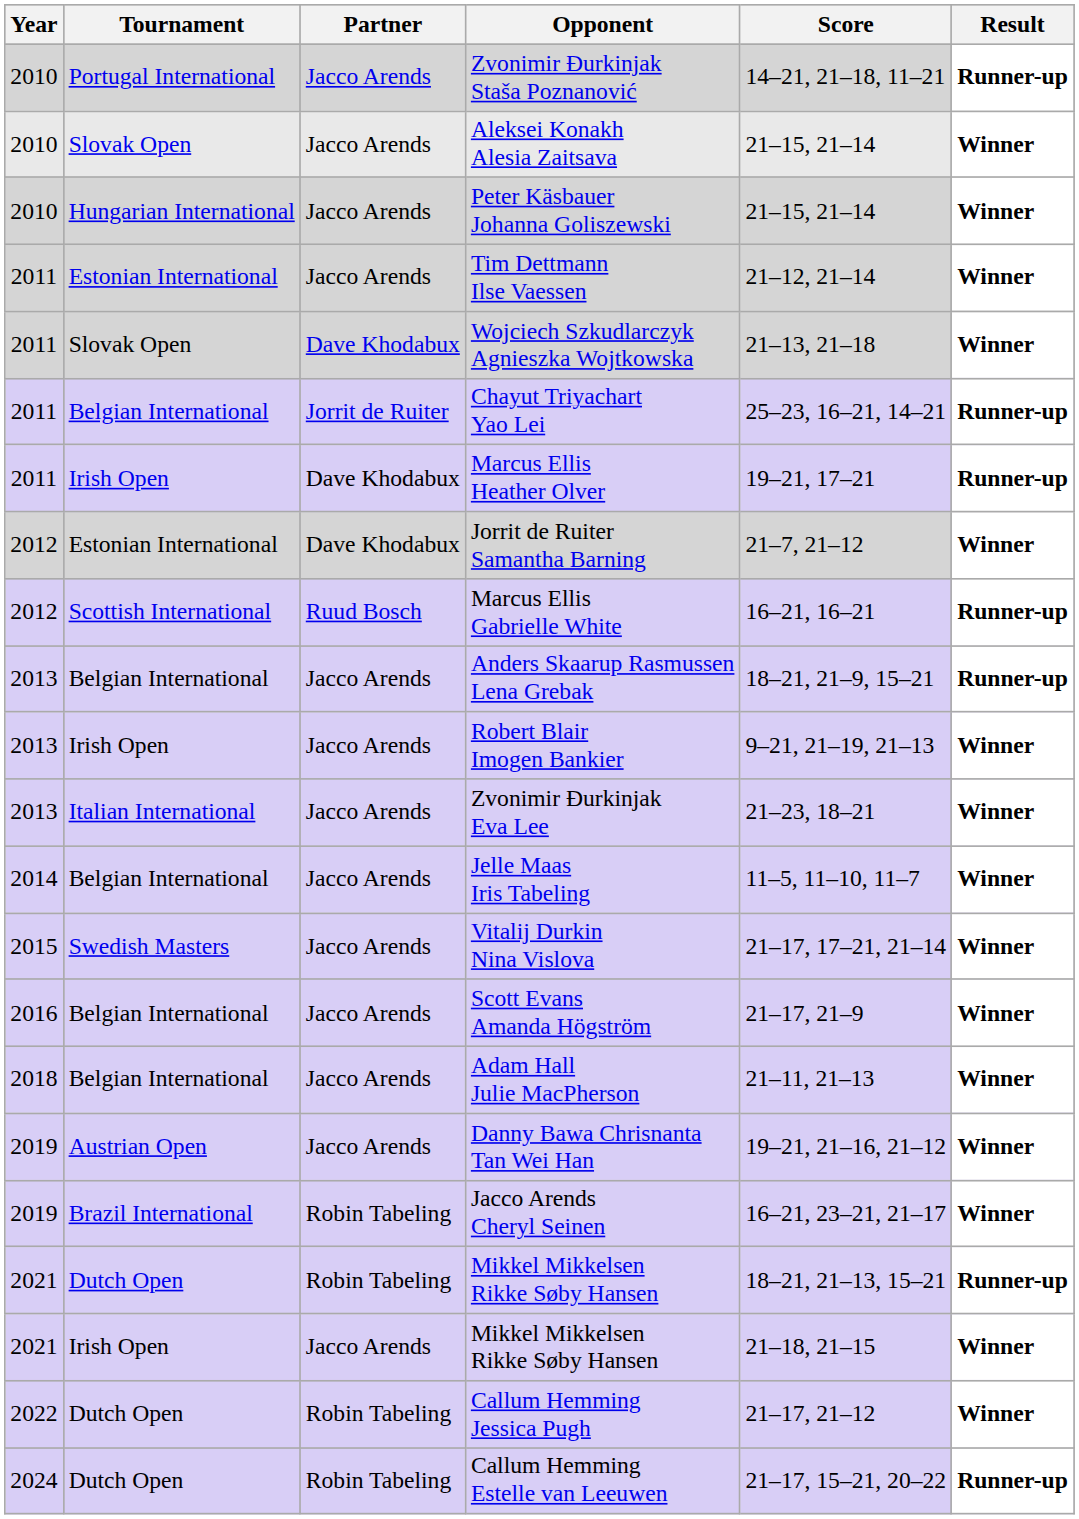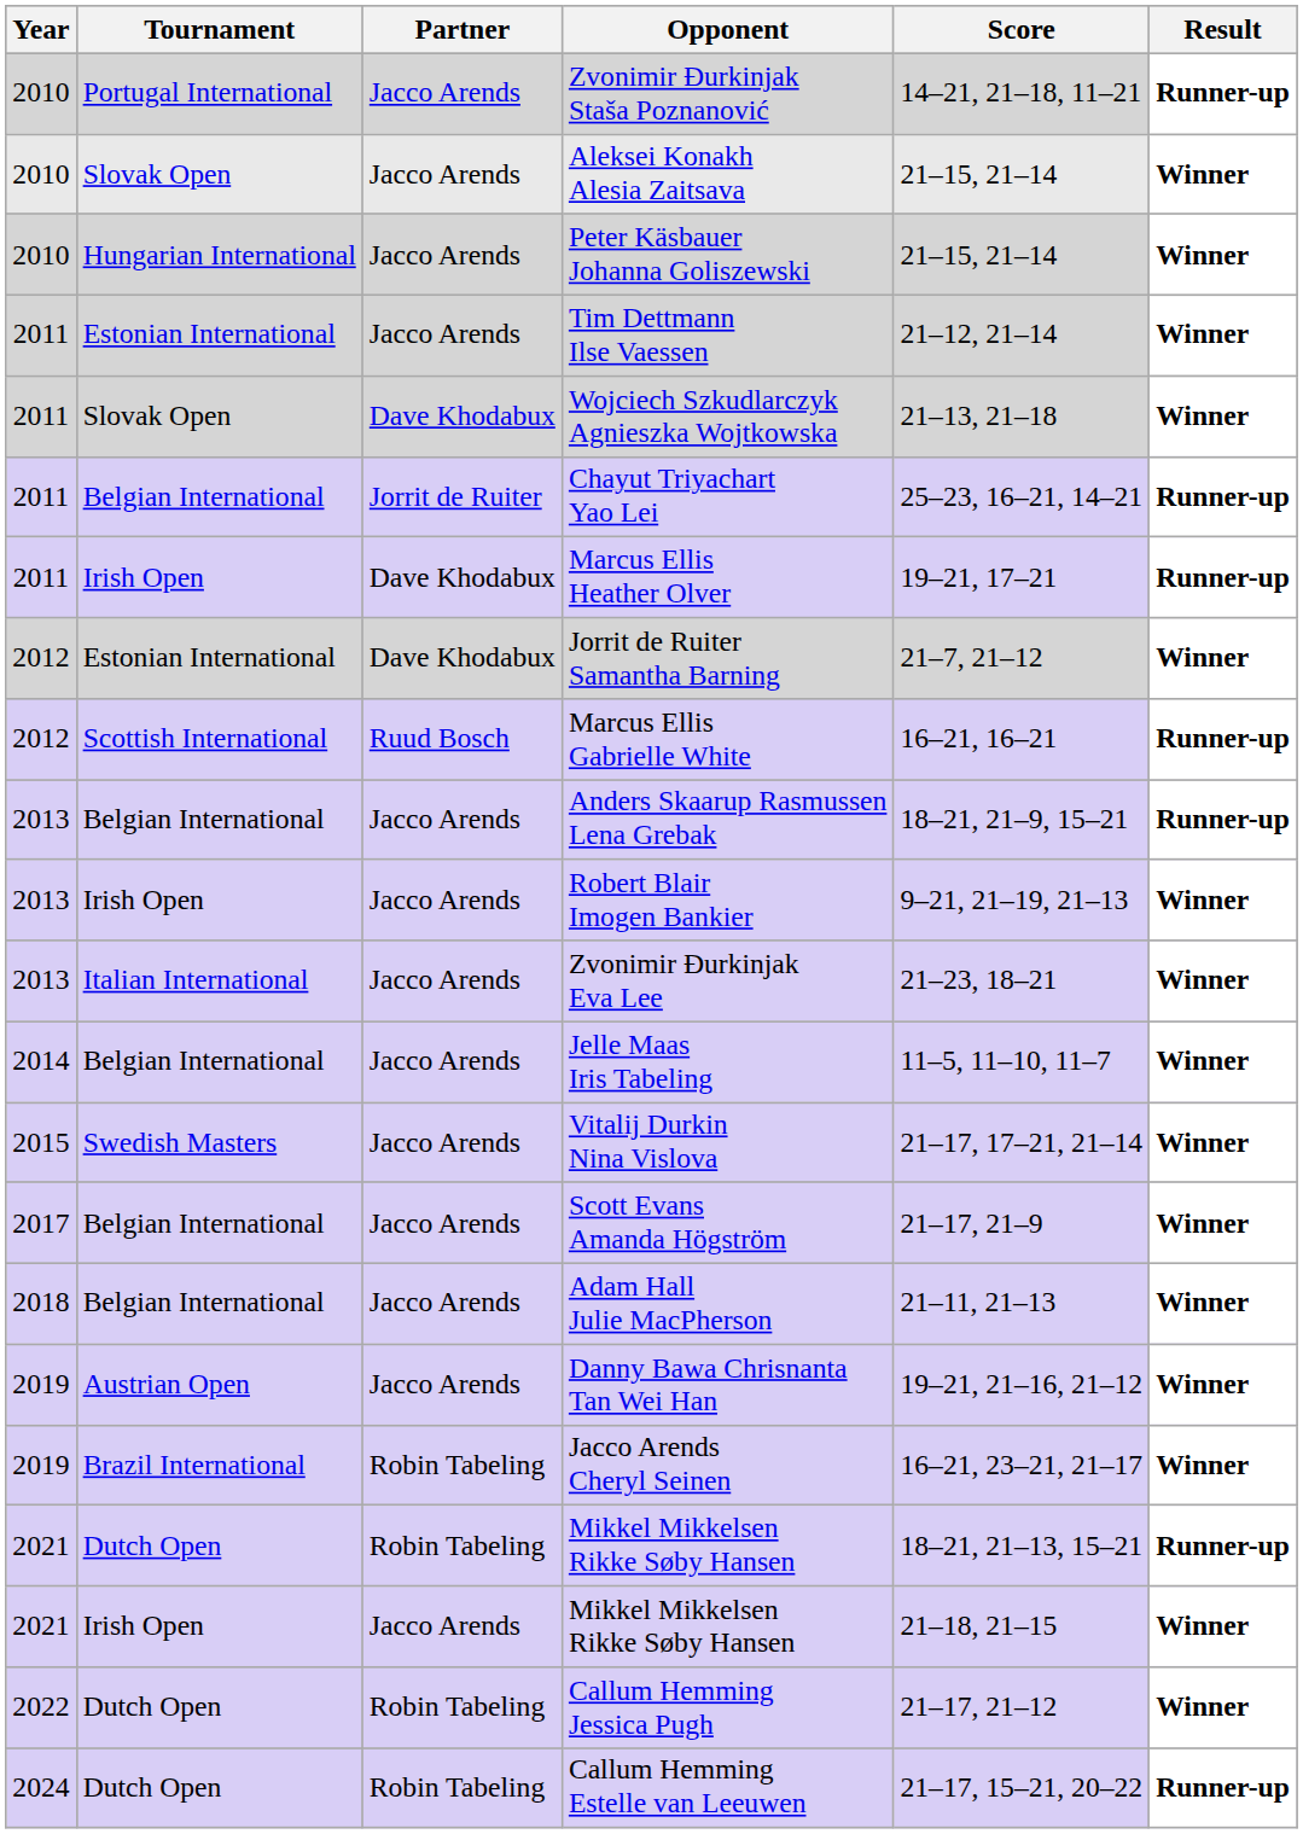 <table class="sortable wikitable" style="font-size: 90%;">
 <tr>
 <th>Year</th>
 <th>Tournament</th>
 <th>Partner</th>
 <th>Opponent</th>
 <th>Score</th>
 <th>Result</th>
 </tr>
 <tr style="background:#D5D5D5">
 <td align="center">2010</td>
 <td align="left"><a href='#'>Portugal International</a></td>
 <td align="left"> <a href='#'>Jacco Arends</a></td>
 <td align="left"> <a href='#'>Zvonimir Đurkinjak</a><br> <a href='#'>Staša Poznanović</a></td>
 <td align="left">14–21, 21–18, 11–21</td>
 <td style="text-align:left; background:white"> <strong>Runner-up</strong></td>
 </tr>
 <tr style="background:#E9E9E9">
 <td align="center">2010</td>
 <td align="left"><a href='#'>Slovak Open</a></td>
 <td align="left"> Jacco Arends</td>
 <td align="left"> <a href='#'>Aleksei Konakh</a><br> <a href='#'>Alesia Zaitsava</a></td>
 <td align="left">21–15, 21–14</td>
 <td style="text-align:left; background:white"> <strong>Winner</strong></td>
 </tr>
 <tr style="background:#D5D5D5">
 <td align="center">2010</td>
 <td align="left"><a href='#'>Hungarian International</a></td>
 <td align="left"> Jacco Arends</td>
 <td align="left"> <a href='#'>Peter Käsbauer</a><br> <a href='#'>Johanna Goliszewski</a></td>
 <td align="left">21–15, 21–14</td>
 <td style="text-align:left; background:white"> <strong>Winner</strong></td>
 </tr>
 <tr style="background:#D5D5D5">
 <td align="center">2011</td>
 <td align="left"><a href='#'>Estonian International</a></td>
 <td align="left"> Jacco Arends</td>
 <td align="left"> <a href='#'>Tim Dettmann</a><br> <a href='#'>Ilse Vaessen</a></td>
 <td align="left">21–12, 21–14</td>
 <td style="text-align:left; background:white"> <strong>Winner</strong></td>
 </tr>
 <tr style="background:#D5D5D5">
 <td align="center">2011</td>
 <td align="left">Slovak Open</td>
 <td align="left"> <a href='#'>Dave Khodabux</a></td>
 <td align="left"> <a href='#'>Wojciech Szkudlarczyk</a><br> <a href='#'>Agnieszka Wojtkowska</a></td>
 <td align="left">21–13, 21–18</td>
 <td style="text-align:left; background:white"> <strong>Winner</strong></td>
 </tr>
 <tr style="background:#D8CEF6">
 <td align="center">2011</td>
 <td align="left"><a href='#'>Belgian International</a></td>
 <td align="left"> <a href='#'>Jorrit de Ruiter</a></td>
 <td align="left"> <a href='#'>Chayut Triyachart</a><br> <a href='#'>Yao Lei</a></td>
 <td align="left">25–23, 16–21, 14–21</td>
 <td style="text-align:left; background:white"> <strong>Runner-up</strong></td>
 </tr>
 <tr style="background:#D8CEF6">
 <td align="center">2011</td>
 <td align="left"><a href='#'>Irish Open</a></td>
 <td align="left"> Dave Khodabux</td>
 <td align="left"> <a href='#'>Marcus Ellis</a><br> <a href='#'>Heather Olver</a></td>
 <td align="left">19–21, 17–21</td>
 <td style="text-align:left; background:white"> <strong>Runner-up</strong></td>
 </tr>
 <tr style="background:#D5D5D5">
 <td align="center">2012</td>
 <td align="left">Estonian International</td>
 <td align="left"> Dave Khodabux</td>
 <td align="left"> Jorrit de Ruiter<br> <a href='#'>Samantha Barning</a></td>
 <td align="left">21–7, 21–12</td>
 <td style="text-align:left; background:white"> <strong>Winner</strong></td>
 </tr>
 <tr style="background:#D8CEF6">
 <td align="center">2012</td>
 <td align="left"><a href='#'>Scottish International</a></td>
 <td align="left"> <a href='#'>Ruud Bosch</a></td>
 <td align="left"> Marcus Ellis<br> <a href='#'>Gabrielle White</a></td>
 <td align="left">16–21, 16–21</td>
 <td style="text-align:left; background:white"> <strong>Runner-up</strong></td>
 </tr>
 <tr style="background:#D8CEF6">
 <td align="center">2013</td>
 <td align="left">Belgian International</td>
 <td align="left"> Jacco Arends</td>
 <td align="left"> <a href='#'>Anders Skaarup Rasmussen</a><br> <a href='#'>Lena Grebak</a></td>
 <td align="left">18–21, 21–9, 15–21</td>
 <td style="text-align:left; background:white"> <strong>Runner-up</strong></td>
 </tr>
 <tr style="background:#D8CEF6">
 <td align="center">2013</td>
 <td align="left">Irish Open</td>
 <td align="left"> Jacco Arends</td>
 <td align="left"> <a href='#'>Robert Blair</a><br> <a href='#'>Imogen Bankier</a></td>
 <td align="left">9–21, 21–19, 21–13</td>
 <td style="text-align:left; background:white"> <strong>Winner</strong></td>
 </tr>
 <tr style="background:#D8CEF6">
 <td align="center">2013</td>
 <td align="left"><a href='#'>Italian International</a></td>
 <td align="left"> Jacco Arends</td>
 <td align="left"> Zvonimir Đurkinjak<br> <a href='#'>Eva Lee</a></td>
 <td align="left">21–23, 18–21</td>
 <td style="text-align:left; background:white"> <strong>Winner</strong></td>
 </tr>
 <tr style="background:#D8CEF6">
 <td align="center">2014</td>
 <td align="left">Belgian International</td>
 <td align="left"> Jacco Arends</td>
 <td align="left"> <a href='#'>Jelle Maas</a><br> <a href='#'>Iris Tabeling</a></td>
 <td align="left">11–5, 11–10, 11–7</td>
 <td style="text-align:left; background:white"> <strong>Winner</strong></td>
 </tr>
 <tr style="background:#D8CEF6">
 <td align="center">2015</td>
 <td align="left"><a href='#'>Swedish Masters</a></td>
 <td align="left"> Jacco Arends</td>
 <td align="left"> <a href='#'>Vitalij Durkin</a><br> <a href='#'>Nina Vislova</a></td>
 <td align="left">21–17, 17–21, 21–14</td>
 <td style="text-align:left; background:white"> <strong>Winner</strong></td>
 </tr>
 <tr style="background:#D8CEF6">
-<td align="center">2016</td>
+<td align="center">2017</td>
 <td align="left">Belgian International</td>
 <td align="left"> Jacco Arends</td>
 <td align="left"> <a href='#'>Scott Evans</a><br> <a href='#'>Amanda Högström</a></td>
 <td align="left">21–17, 21–9</td>
 <td style="text-align:left; background:white"> <strong>Winner</strong></td>
 </tr>
 <tr style="background:#D8CEF6">
 <td align="center">2018</td>
 <td align="left">Belgian International</td>
 <td align="left"> Jacco Arends</td>
 <td align="left"> <a href='#'>Adam Hall</a><br> <a href='#'>Julie MacPherson</a></td>
 <td align="left">21–11, 21–13</td>
 <td style="text-align:left; background:white"> <strong>Winner</strong></td>
 </tr>
 <tr style="background:#D8CEF6">
 <td align="center">2019</td>
 <td align="left"><a href='#'>Austrian Open</a></td>
 <td align="left"> Jacco Arends</td>
 <td align="left"> <a href='#'>Danny Bawa Chrisnanta</a><br> <a href='#'>Tan Wei Han</a></td>
 <td align="left">19–21, 21–16, 21–12</td>
 <td style="text-align:left; background:white"> <strong>Winner</strong></td>
 </tr>
 <tr style="background:#D8CEF6">
 <td align="center">2019</td>
 <td align="left"><a href='#'>Brazil International</a></td>
 <td align="left"> Robin Tabeling</td>
 <td align="left"> Jacco Arends<br> <a href='#'>Cheryl Seinen</a></td>
 <td align="left">16–21, 23–21, 21–17</td>
 <td style="text-align:left; background:white"> <strong>Winner</strong></td>
 </tr>
 <tr style="background:#D8CEF6">
 <td align="center">2021</td>
 <td align="left"><a href='#'>Dutch Open</a></td>
 <td align="left"> Robin Tabeling</td>
 <td align="left"> <a href='#'>Mikkel Mikkelsen</a><br> <a href='#'>Rikke Søby Hansen</a></td>
 <td align="left">18–21, 21–13, 15–21</td>
 <td style="text-align:left; background:white"> <strong>Runner-up</strong></td>
 </tr>
 <tr style="background:#D8CEF6">
 <td align="center">2021</td>
 <td align="left">Irish Open</td>
 <td align="left"> Jacco Arends</td>
 <td align="left"> Mikkel Mikkelsen<br> Rikke Søby Hansen</td>
 <td align="left">21–18, 21–15</td>
 <td style="text-align:left; background:white"> <strong>Winner</strong></td>
 </tr>
 <tr style="background:#D8CEF6">
 <td align="center">2022</td>
 <td align="left">Dutch Open</td>
 <td align="left"> Robin Tabeling</td>
 <td align="left"> <a href='#'>Callum Hemming</a><br> <a href='#'>Jessica Pugh</a></td>
 <td align="left">21–17, 21–12</td>
 <td style="text-align:left; background:white"> <strong>Winner</strong></td>
 </tr>
 <tr style="background:#D8CEF6">
 <td align="center">2024</td>
 <td align="left">Dutch Open</td>
 <td align="left"> Robin Tabeling</td>
 <td align="left"> Callum Hemming<br> <a href='#'>Estelle van Leeuwen</a></td>
 <td align="left">21–17, 15–21, 20–22</td>
 <td style="text-align:left; background:white"> <strong>Runner-up</strong></td>
 </tr>
 </table>
